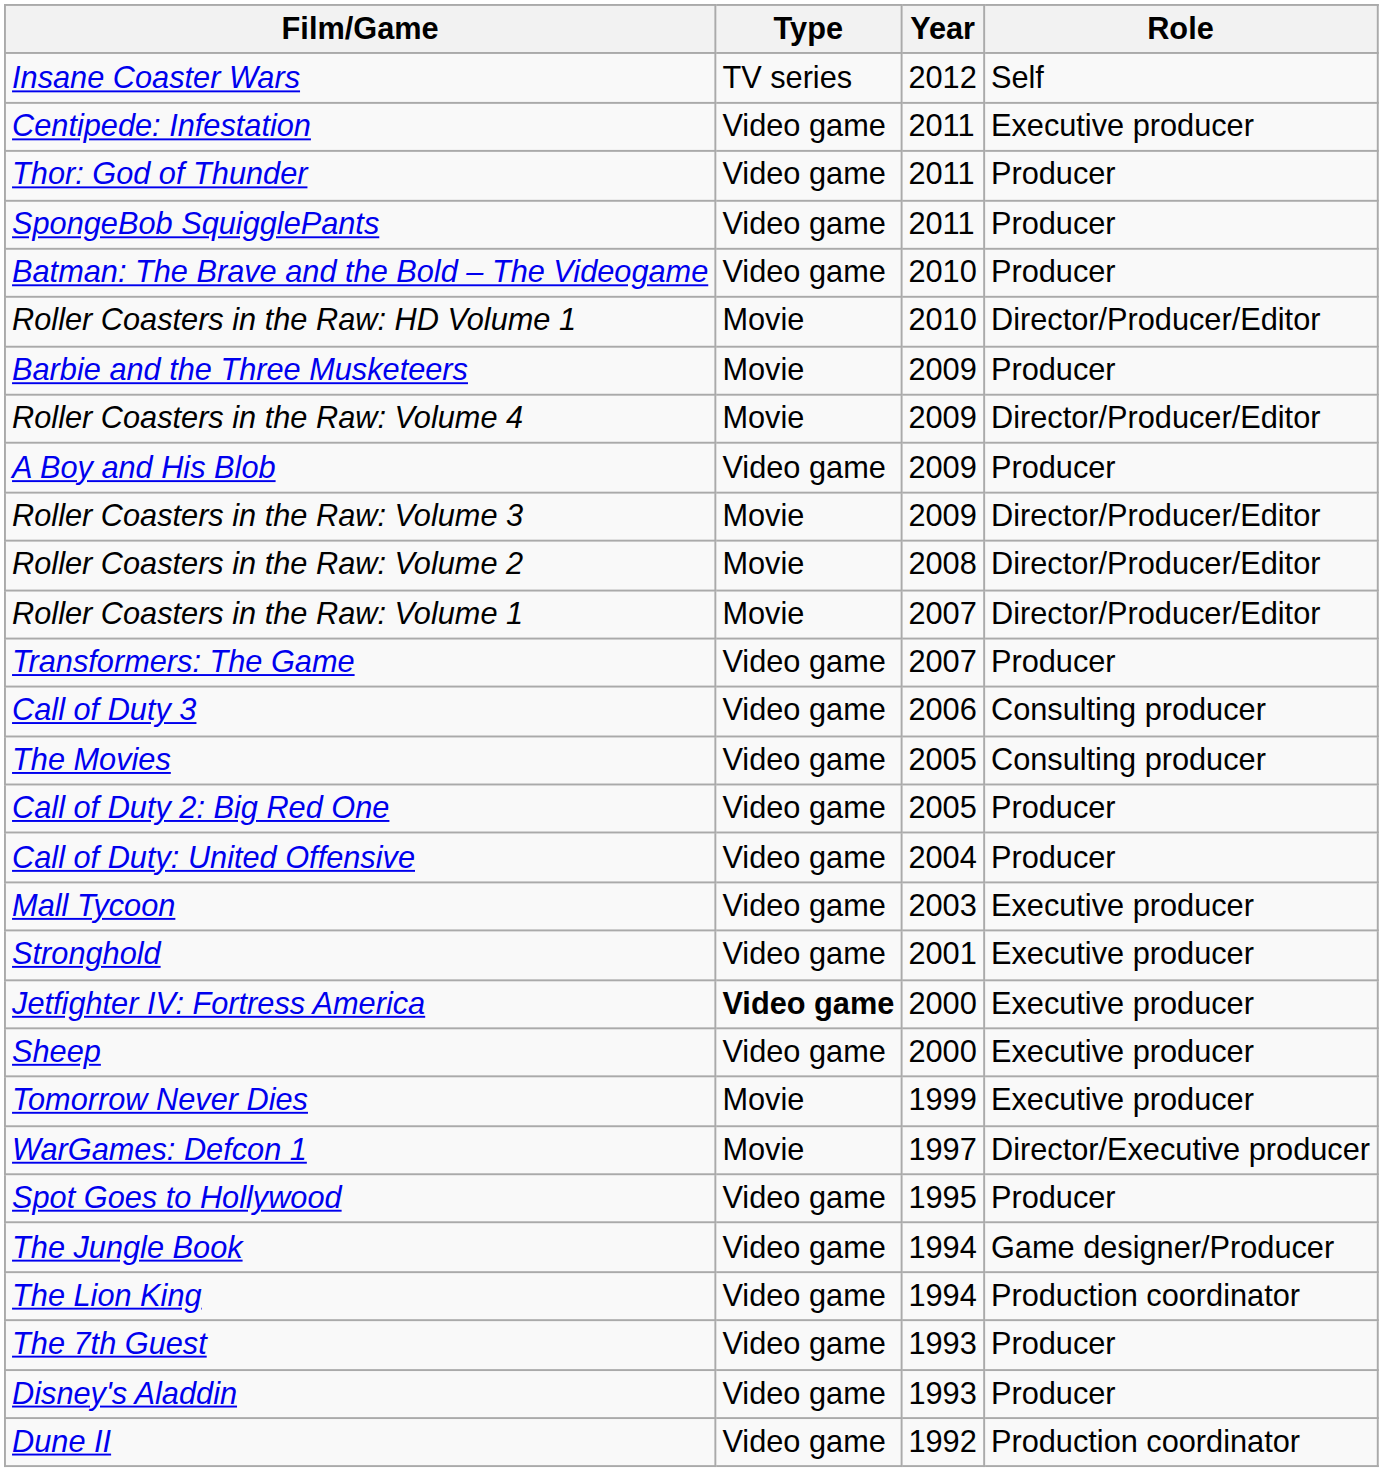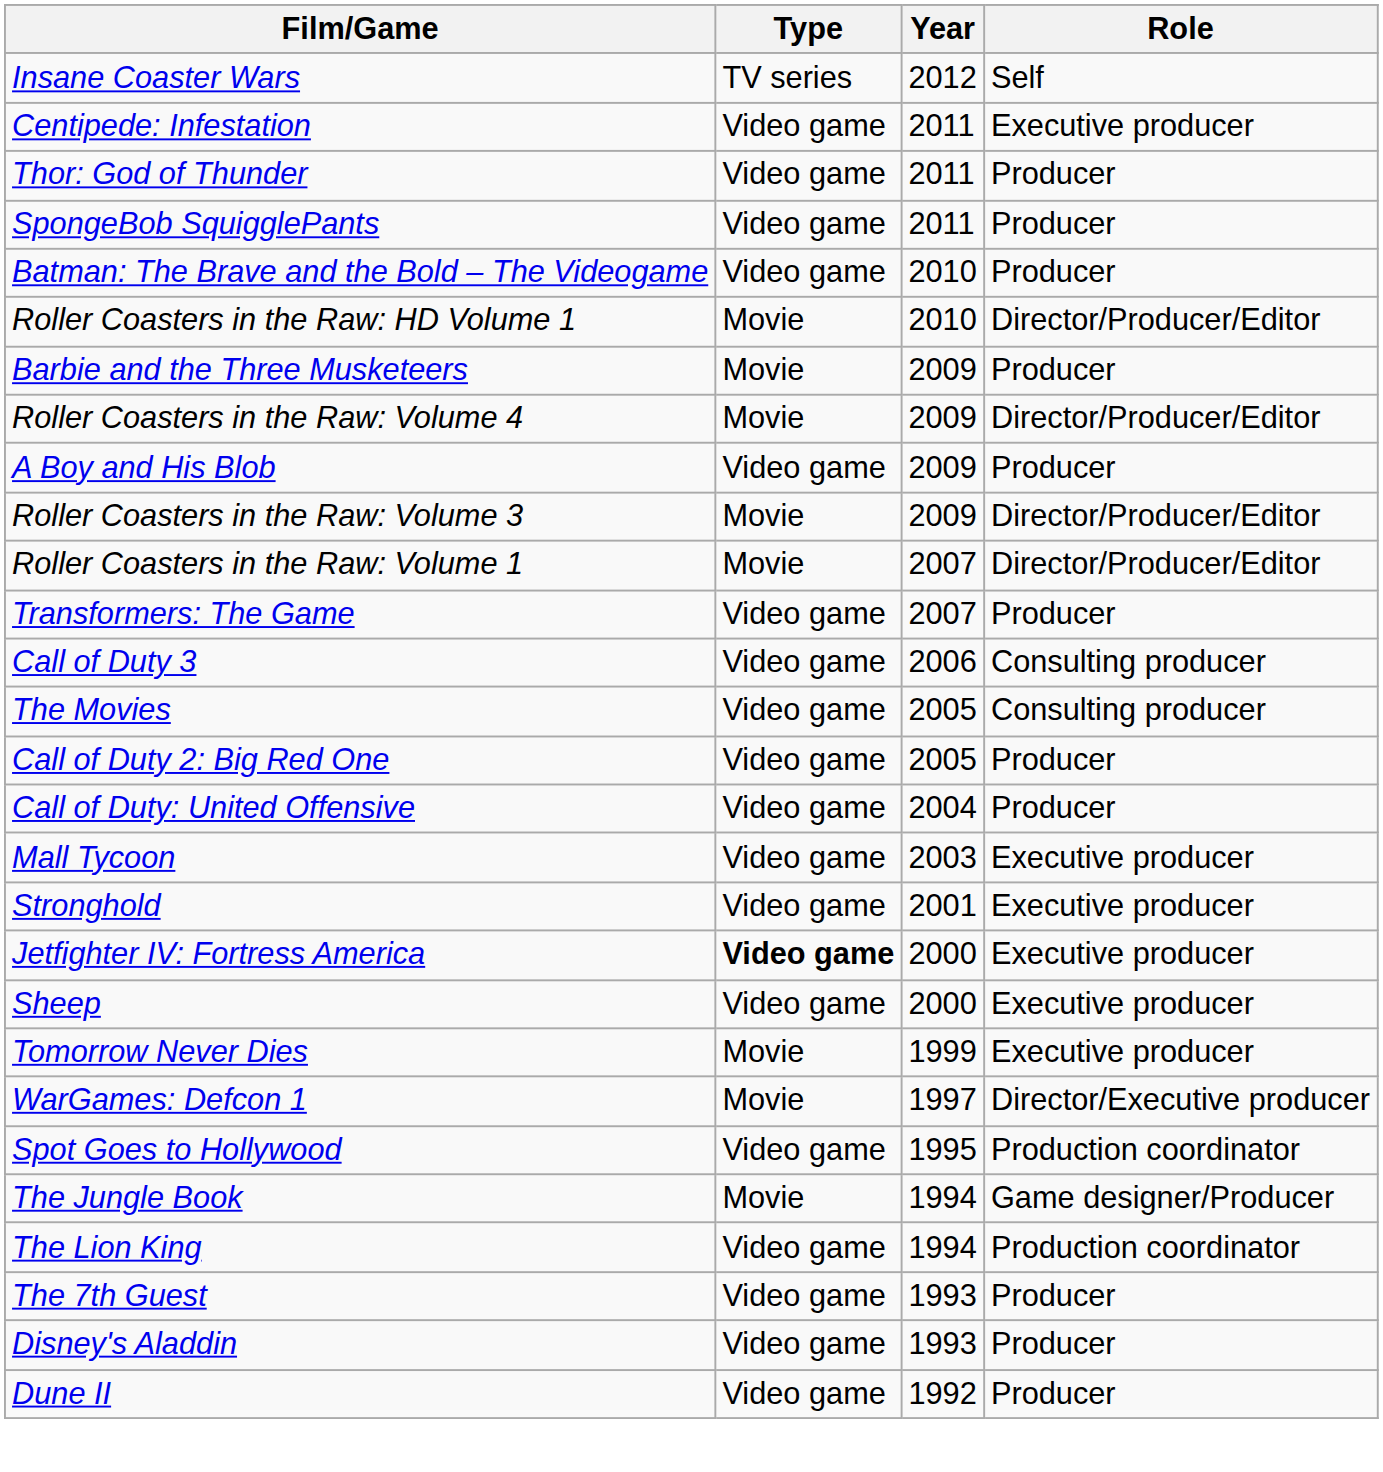 <table class="wikitable sortable">
 <tr>
 <th>Film/Game</th>
 <th class="unsortable">Type</th>
 <th>Year</th>
 <th>Role</th>
 </tr>
 <tr>
 <td><em><a href='#'>Insane Coaster Wars</a></em></td>
 <td>TV series</td>
 <td>2012</td>
 <td>Self</td>
 </tr>
 <tr>
 <td><em><a href='#'>Centipede: Infestation</a></em></td>
 <td>Video game</td>
 <td>2011</td>
 <td>Executive producer</td>
 </tr>
 <tr>
 <td><em><a href='#'>Thor: God of Thunder</a></em></td>
 <td>Video game</td>
 <td>2011</td>
 <td>Producer</td>
 </tr>
 <tr>
 <td><em><a href='#'>SpongeBob SquigglePants</a></em></td>
 <td>Video game</td>
 <td>2011</td>
 <td>Producer</td>
 </tr>
 <tr>
 <td><em><a href='#'>Batman: The Brave and the Bold – The Videogame</a></em></td>
 <td>Video game</td>
 <td>2010</td>
 <td>Producer</td>
 </tr>
 <tr>
 <td><em>Roller Coasters in the Raw: HD Volume 1</em></td>
 <td>Movie</td>
 <td>2010</td>
 <td>Director/Producer/Editor</td>
 </tr>
 <tr>
 <td><em><a href='#'>Barbie and the Three Musketeers</a></em></td>
 <td>Movie</td>
 <td>2009</td>
 <td>Producer</td>
 </tr>
 <tr>
 <td><em>Roller Coasters in the Raw: Volume 4</em></td>
 <td>Movie</td>
 <td>2009</td>
 <td>Director/Producer/Editor</td>
 </tr>
 <tr>
 <td><em><a href='#'>A Boy and His Blob</a></em></td>
 <td>Video game</td>
 <td>2009</td>
 <td>Producer</td>
 </tr>
 <tr>
 <td><em>Roller Coasters in the Raw: Volume 3</em></td>
 <td>Movie</td>
 <td>2009</td>
-<td>Director/Producer/Editor</td>
-</tr>
-<tr>
-<td><em>Roller Coasters in the Raw: Volume 2</em></td>
-<td>Movie</td>
-<td>2008</td>
 <td>Director/Producer/Editor</td>
 </tr>
 <tr>
 <td><em>Roller Coasters in the Raw: Volume 1</em></td>
 <td>Movie</td>
 <td>2007</td>
 <td>Director/Producer/Editor</td>
 </tr>
 <tr>
 <td><em><a href='#'>Transformers: The Game</a></em></td>
 <td>Video game</td>
 <td>2007</td>
 <td>Producer</td>
 </tr>
 <tr>
 <td><em><a href='#'>Call of Duty 3</a></em></td>
 <td>Video game</td>
 <td>2006</td>
 <td>Consulting producer</td>
 </tr>
 <tr>
 <td><em><a href='#'>The Movies</a></em></td>
 <td>Video game</td>
 <td>2005</td>
 <td>Consulting producer</td>
 </tr>
 <tr>
 <td><em><a href='#'>Call of Duty 2: Big Red One</a></em></td>
 <td>Video game</td>
 <td>2005</td>
 <td>Producer</td>
 </tr>
 <tr>
 <td><em><a href='#'>Call of Duty: United Offensive</a></em></td>
 <td>Video game</td>
 <td>2004</td>
 <td>Producer</td>
 </tr>
 <tr>
 <td><em><a href='#'>Mall Tycoon</a></em></td>
 <td>Video game</td>
 <td>2003</td>
 <td>Executive producer</td>
 </tr>
 <tr>
 <td><em><a href='#'>Stronghold</a></em></td>
 <td>Video game</td>
 <td>2001</td>
 <td>Executive producer</td>
 </tr>
 <tr>
 <td><em><a href='#'>Jetfighter IV: Fortress America</a></em></td>
 <td><strong>Video game</strong></td>
 <td>2000</td>
 <td>Executive producer</td>
 </tr>
 <tr>
 <td><em><a href='#'>Sheep</a></em></td>
 <td>Video game</td>
 <td>2000</td>
 <td>Executive producer</td>
 </tr>
 <tr>
 <td><em><a href='#'>Tomorrow Never Dies</a></em></td>
 <td>Movie</td>
 <td>1999</td>
 <td>Executive producer</td>
 </tr>
 <tr>
 <td><em><a href='#'>WarGames: Defcon 1</a></em></td>
 <td>Movie</td>
 <td>1997</td>
 <td>Director/Executive producer</td>
 </tr>
 <tr>
 <td><em><a href='#'>Spot Goes to Hollywood</a></em></td>
 <td>Video game</td>
 <td>1995</td>
-<td>Producer</td>
+<td>Production coordinator</td>
 </tr>
 <tr>
 <td><em><a href='#'>The Jungle Book</a></em></td>
-<td>Video game</td>
+<td>Movie</td>
 <td>1994</td>
 <td>Game designer/Producer</td>
 </tr>
 <tr>
 <td><em><a href='#'>The Lion King</a></em></td>
 <td>Video game</td>
 <td>1994</td>
 <td>Production coordinator</td>
 </tr>
 <tr>
 <td><em><a href='#'>The 7th Guest</a></em></td>
 <td>Video game</td>
 <td>1993</td>
 <td>Producer</td>
 </tr>
 <tr>
 <td><em><a href='#'>Disney's Aladdin</a></em></td>
 <td>Video game</td>
 <td>1993</td>
 <td>Producer</td>
 </tr>
 <tr>
 <td><em><a href='#'>Dune II</a></em></td>
 <td>Video game</td>
 <td>1992</td>
-<td>Production coordinator</td>
+<td>Producer</td>
 </tr>
 </table>
